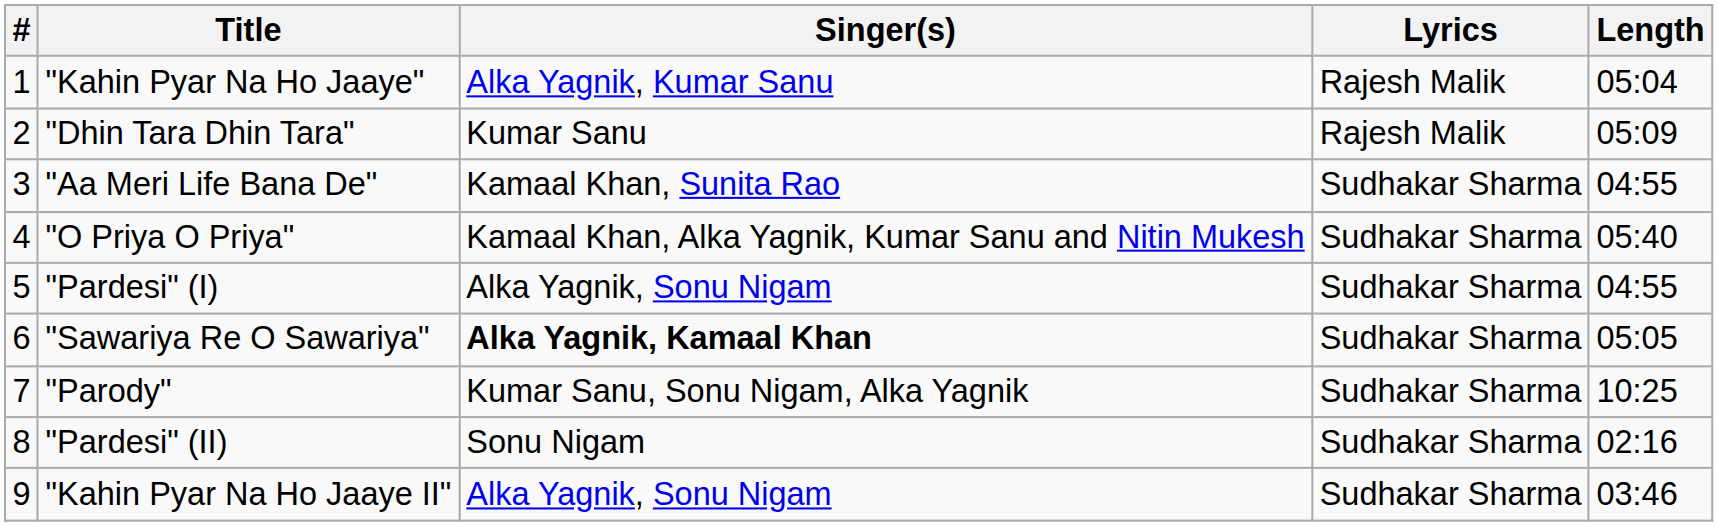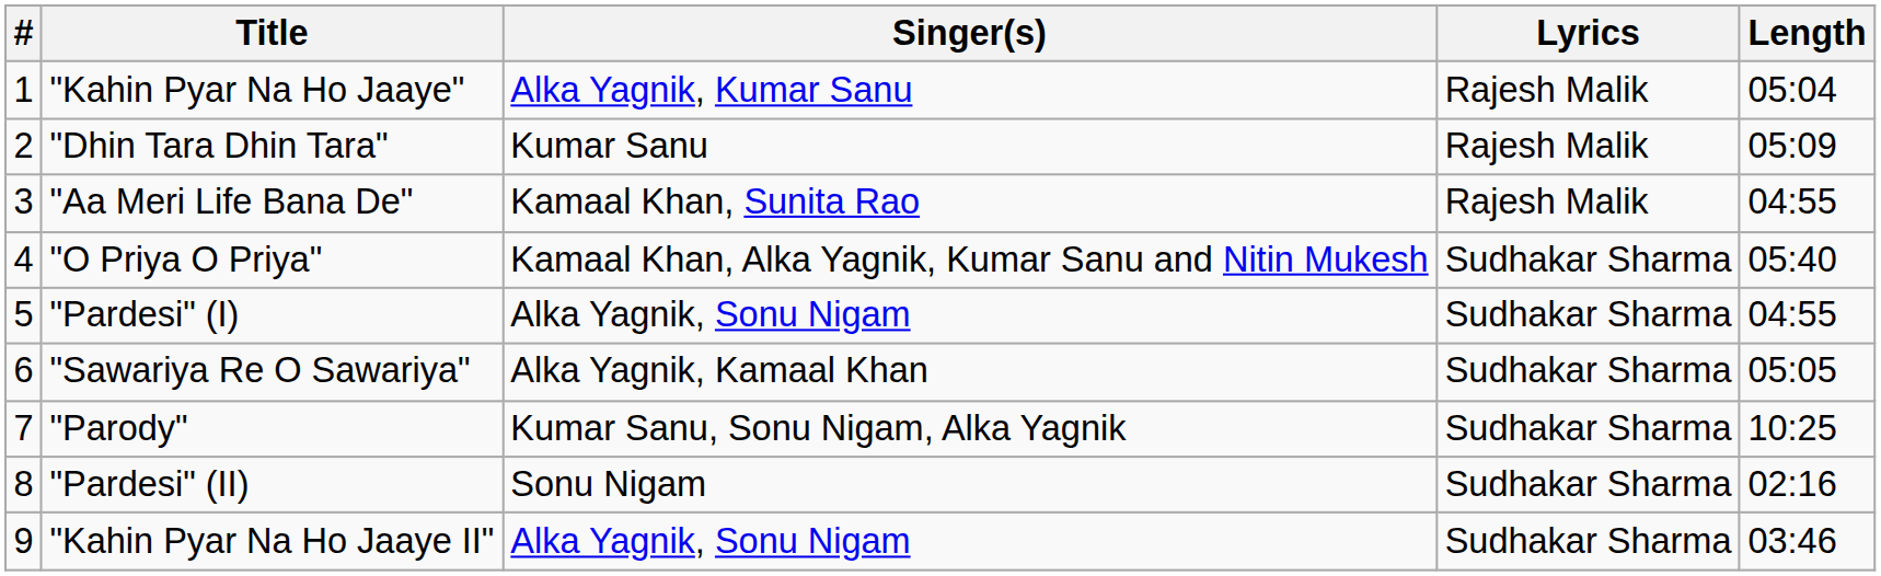 <table class="wikitable">
 <tr>
 <th>#</th>
 <th>Title</th>
 <th>Singer(s)</th>
 <th>Lyrics</th>
 <th>Length</th>
 </tr>
 <tr>
 <td>1</td>
 <td>"Kahin Pyar Na Ho Jaaye"</td>
 <td><a href='#'>Alka Yagnik</a>, <a href='#'>Kumar Sanu</a></td>
 <td>Rajesh Malik</td>
 <td>05:04</td>
 </tr>
 <tr>
 <td>2</td>
 <td>"Dhin Tara Dhin Tara"</td>
 <td>Kumar Sanu</td>
 <td>Rajesh Malik</td>
 <td>05:09</td>
 </tr>
 <tr>
 <td>3</td>
 <td>"Aa Meri Life Bana De"</td>
 <td>Kamaal Khan, <a href='#'>Sunita Rao</a></td>
-<td>Sudhakar Sharma</td>
+<td>Rajesh Malik</td>
 <td>04:55</td>
 </tr>
 <tr>
 <td>4</td>
 <td>"O Priya O Priya"</td>
 <td>Kamaal Khan, Alka Yagnik, Kumar Sanu and <a href='#'>Nitin Mukesh</a></td>
 <td>Sudhakar Sharma</td>
 <td>05:40</td>
 </tr>
 <tr>
 <td>5</td>
 <td>"Pardesi" (I)</td>
 <td>Alka Yagnik, <a href='#'>Sonu Nigam</a></td>
 <td>Sudhakar Sharma</td>
 <td>04:55</td>
 </tr>
 <tr>
 <td>6</td>
 <td>"Sawariya Re O Sawariya"</td>
-<td><strong>Alka Yagnik, Kamaal Khan</strong></td>
+<td>Alka Yagnik, Kamaal Khan</td>
 <td>Sudhakar Sharma</td>
 <td>05:05</td>
 </tr>
 <tr>
 <td>7</td>
 <td>"Parody"</td>
 <td>Kumar Sanu, Sonu Nigam, Alka Yagnik</td>
 <td>Sudhakar Sharma</td>
 <td>10:25</td>
 </tr>
 <tr>
 <td>8</td>
 <td>"Pardesi" (II)</td>
 <td>Sonu Nigam</td>
 <td>Sudhakar Sharma</td>
 <td>02:16</td>
 </tr>
 <tr>
 <td>9</td>
 <td>"Kahin Pyar Na Ho Jaaye II"</td>
 <td><a href='#'>Alka Yagnik</a>, <a href='#'>Sonu Nigam</a></td>
 <td>Sudhakar Sharma</td>
 <td>03:46</td>
 </tr>
 </table>
